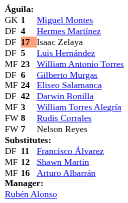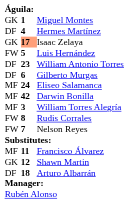 <table style="font-size: 90%" cellspacing="0" cellpadding="0" align=right>
 <tr>
 <td colspan="4"><strong>Águila:</strong></td>
 </tr>
 <tr>
 <th width="25"></th>
 <th width="25"></th>
 </tr>
 <tr>
 <td>GK</td>
 <td><strong>1</strong></td>
 <td> <a href='#'>Miguel Montes</a></td>
 </tr>
 <tr>
 <td>DF</td>
 <td><strong>4</strong></td>
 <td> <a href='#'>Hermes Martínez</a></td>
 </tr>
 <tr>
-<td>DF</td>
+<td>GK</td>
 <td style="background: lightsalmon;"><strong>17</strong></td>
 <td> Isaac Zelaya</td>
 <td></td>
 </tr>
 <tr>
-<td>DF</td>
+<td>FW</td>
 <td><strong>5</strong></td>
 <td> <a href='#'>Luis Hernández</a></td>
 <td></td>
 <td></td>
 </tr>
 <tr>
-<td>MF</td>
+<td>DF</td>
 <td><strong>23</strong></td>
 <td> <a href='#'>William Antonio Torres</a></td>
 </tr>
 <tr>
 <td>DF</td>
 <td><strong>6</strong></td>
 <td> <a href='#'>Gilberto Murgas</a></td>
 </tr>
 <tr>
 <td>MF</td>
 <td><strong>24</strong></td>
 <td> <a href='#'>Eliseo Salamanca</a></td>
 </tr>
 <tr>
-<td>DF</td>
+<td>MF</td>
 <td><strong>42</strong></td>
 <td> <a href='#'>Darwin Bonilla</a></td>
 <td></td>
 <td></td>
 </tr>
 <tr>
 <td>MF</td>
 <td><strong>3</strong></td>
 <td> <a href='#'>William Torres Alegría</a></td>
 </tr>
 <tr>
 <td>FW</td>
 <td><strong>8</strong></td>
 <td> <a href='#'>Rudis Corrales</a></td>
 </tr>
 <tr>
 <td>FW</td>
 <td><strong>7</strong></td>
 <td> Nelson Reyes</td>
 <td></td>
 <td></td>
 </tr>
 <tr>
 <td colspan=3><strong>Substitutes:</strong></td>
 </tr>
 <tr>
-<td>DF</td>
+<td>MF</td>
 <td><strong>11</strong></td>
 <td> <a href='#'>Francisco Álvarez</a></td>
 <td></td>
 <td></td>
 </tr>
 <tr>
-<td>MF</td>
+<td>GK</td>
 <td><strong>12</strong></td>
 <td> <a href='#'>Shawn Martin</a></td>
 <td></td>
 <td></td>
 </tr>
 <tr>
-<td>MF</td>
-<td><strong>16</strong></td>
+<td>DF</td>
+<td><strong>18</strong></td>
 <td> <a href='#'>Arturo Albarrán</a></td>
 <td></td>
 <td></td>
 </tr>
 <tr>
 <td colspan=3><strong>Manager:</strong></td>
 </tr>
 <tr>
 <td colspan=4> <a href='#'>Rubén Alonso</a></td>
 </tr>
 </table>
